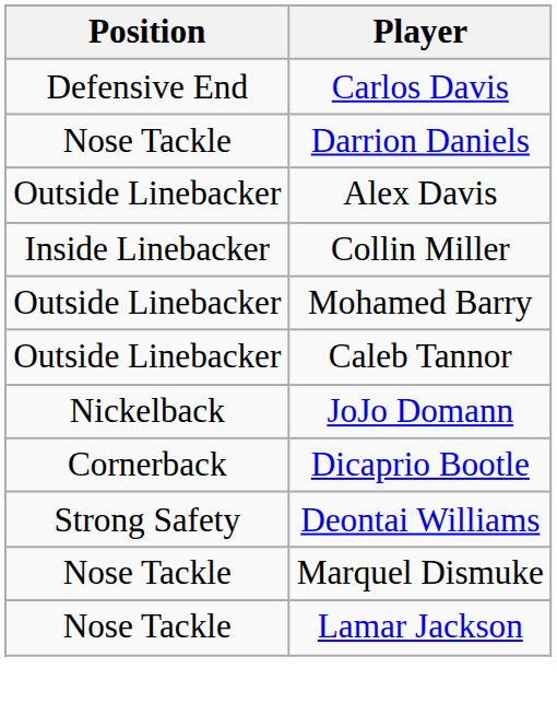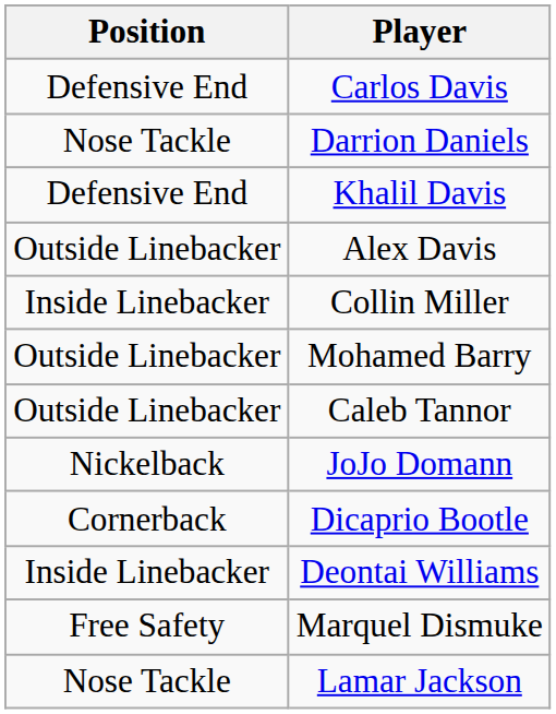 <table class="wikitable" style="text-align: center;">
 <tr>
 <th>Position</th>
 <th>Player</th>
 </tr>
 <tr>
 <td>Defensive End</td>
 <td><a href='#'>Carlos Davis</a></td>
 </tr>
 <tr>
 <td>Nose Tackle</td>
 <td><a href='#'>Darrion Daniels</a></td>
+</tr>
+<tr>
+<td>Defensive End</td>
+<td><a href='#'>Khalil Davis</a></td>
 </tr>
 <tr>
 <td>Outside Linebacker</td>
 <td>Alex Davis</td>
 </tr>
 <tr>
 <td>Inside Linebacker</td>
 <td>Collin Miller</td>
 </tr>
 <tr>
 <td>Outside Linebacker</td>
 <td>Mohamed Barry</td>
 </tr>
 <tr>
 <td>Outside Linebacker</td>
 <td>Caleb Tannor</td>
 </tr>
 <tr>
 <td>Nickelback</td>
 <td><a href='#'>JoJo Domann</a></td>
 </tr>
 <tr>
 <td>Cornerback</td>
 <td><a href='#'>Dicaprio Bootle</a></td>
 </tr>
 <tr>
-<td>Strong Safety</td>
+<td>Inside Linebacker</td>
 <td><a href='#'>Deontai Williams</a></td>
 </tr>
 <tr>
-<td>Nose Tackle</td>
+<td>Free Safety</td>
 <td>Marquel Dismuke</td>
 </tr>
 <tr>
 <td>Nose Tackle</td>
 <td><a href='#'>Lamar Jackson</a></td>
 </tr>
 </table>
